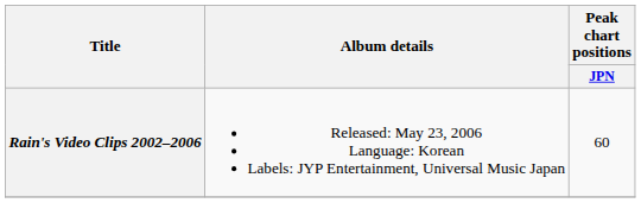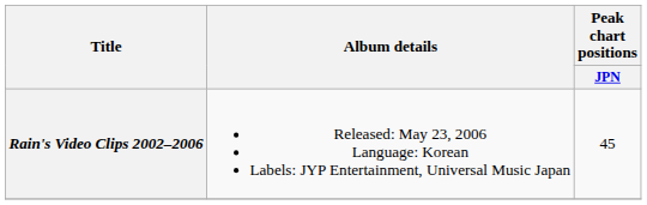 <table class="wikitable plainrowheaders" style="text-align:center;">
 <tr>
 <th scope="col" rowspan="2">Title</th>
 <th scope="col" rowspan="2">Album details</th>
 <th>Peak chart positions</th>
 </tr>
 <tr>
 <th scope="col" style="width:3em;font-size:90%;"><a href='#'>JPN</a><br></th>
 </tr>
 <tr>
 <th scope="row"><em>Rain's Video Clips 2002–2006</em></th>
 <td><br><ul><li>Released: May 23, 2006</li><li>Language: Korean</li><li>Labels: JYP Entertainment, Universal Music Japan</li></ul></td>
-<td>60</td>
+<td>45</td>
 </tr>
 <tr>
 </tr>
 </table>
